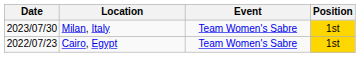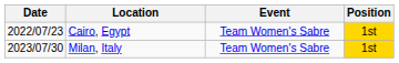 <table class="wikitable" style="text-align:center;">
 <tr>
 <th>Date</th>
 <th style="width:12em">Location</th>
 <th style="width:12em">Event</th>
 <th>Position</th>
 </tr>
 <tr>
+<td>2022/07/23</td>
+<td rowspan="1" align="left"> <a href='#'>Cairo</a>, <a href='#'>Egypt</a></td>
+<td><a href='#'>Team Women's Sabre</a></td>
+<td bgcolor="gold">1st</td>
+</tr>
+<tr>
 <td>2023/07/30</td>
 <td rowspan="1" align="left"> <a href='#'>Milan</a>, <a href='#'>Italy</a></td>
 <td><a href='#'>Team Women's Sabre</a></td>
 <td bgcolor="gold">1st</td>
 </tr>
-<tr>
-<td>2022/07/23</td>
-<td rowspan="1" align="left"> <a href='#'>Cairo</a>, <a href='#'>Egypt</a></td>
-<td><a href='#'>Team Women's Sabre</a></td>
-<td bgcolor="gold">1st</td>
-</tr>
 </table>
